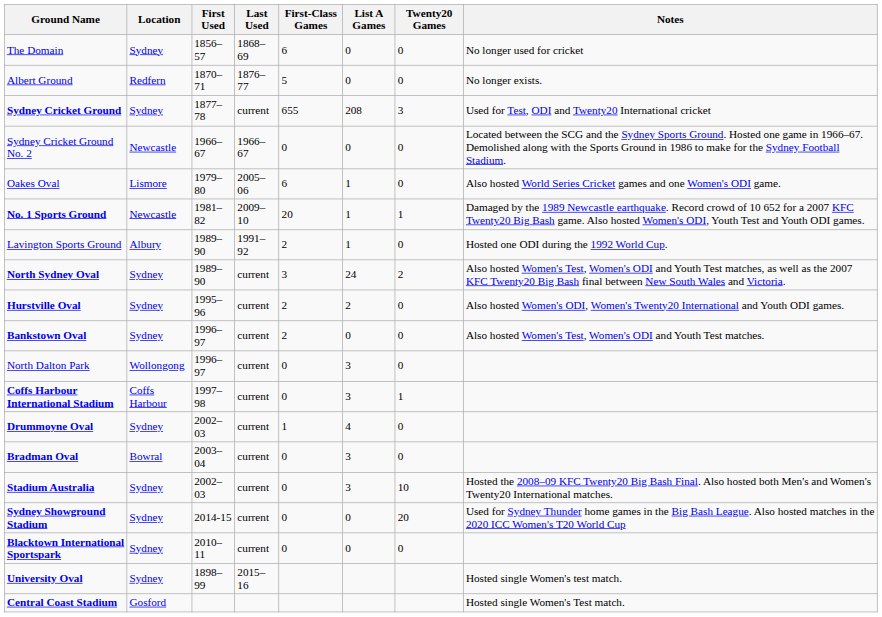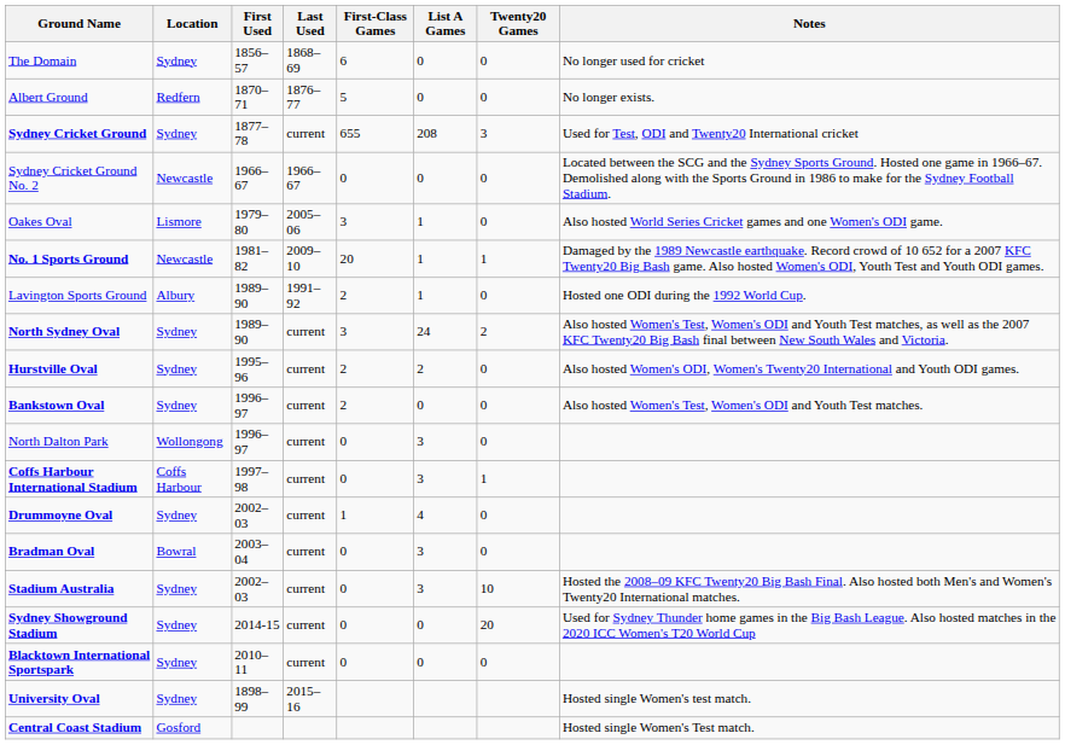 <table class="wikitable sortable">
 <tr>
 <th>Ground Name</th>
 <th>Location</th>
 <th>First Used</th>
 <th>Last Used</th>
 <th>First-Class Games</th>
 <th>List A Games</th>
 <th>Twenty20 Games</th>
 <th>Notes</th>
 </tr>
 <tr>
 <td><a href='#'>The Domain</a></td>
 <td><a href='#'>Sydney</a></td>
 <td>1856–57</td>
 <td>1868–69</td>
 <td>6</td>
 <td>0</td>
 <td>0</td>
 <td>No longer used for cricket</td>
 </tr>
 <tr>
 <td><a href='#'>Albert Ground</a></td>
 <td><a href='#'>Redfern</a></td>
 <td>1870–71</td>
 <td>1876–77</td>
 <td>5</td>
 <td>0</td>
 <td>0</td>
 <td>No longer exists.</td>
 </tr>
 <tr>
 <td><strong><a href='#'>Sydney Cricket Ground</a></strong></td>
 <td><a href='#'>Sydney</a></td>
 <td>1877–78</td>
 <td>current</td>
 <td>655</td>
 <td>208</td>
 <td>3</td>
 <td>Used for <a href='#'>Test</a>, <a href='#'>ODI</a> and <a href='#'>Twenty20</a> International cricket</td>
 </tr>
 <tr>
 <td><a href='#'>Sydney Cricket Ground No. 2</a></td>
 <td><a href='#'>Newcastle</a></td>
 <td>1966–67</td>
 <td>1966–67</td>
 <td>0</td>
 <td>0</td>
 <td>0</td>
 <td>Located between the SCG and the <a href='#'>Sydney Sports Ground</a>. Hosted one game in 1966–67. Demolished along with the Sports Ground in 1986 to make for the <a href='#'>Sydney Football Stadium</a>.</td>
 </tr>
 <tr>
 <td><a href='#'>Oakes Oval</a></td>
 <td><a href='#'>Lismore</a></td>
 <td>1979–80</td>
 <td>2005–06</td>
-<td>6</td>
+<td>3</td>
 <td>1</td>
 <td>0</td>
 <td>Also hosted <a href='#'>World Series Cricket</a> games and one <a href='#'>Women's ODI</a> game.</td>
 </tr>
 <tr>
 <td><strong><a href='#'>No. 1 Sports Ground</a></strong></td>
 <td><a href='#'>Newcastle</a></td>
 <td>1981–82</td>
 <td>2009–10</td>
 <td>20</td>
 <td>1</td>
 <td>1</td>
 <td>Damaged by the <a href='#'>1989 Newcastle earthquake</a>. Record crowd of 10 652 for a 2007 <a href='#'>KFC Twenty20 Big Bash</a> game. Also hosted <a href='#'>Women's ODI</a>, Youth Test and Youth ODI games.</td>
 </tr>
 <tr>
 <td><a href='#'>Lavington Sports Ground</a></td>
 <td><a href='#'>Albury</a></td>
 <td>1989–90</td>
 <td>1991–92</td>
 <td>2</td>
 <td>1</td>
 <td>0</td>
 <td>Hosted one ODI during the <a href='#'>1992 World Cup</a>.</td>
 </tr>
 <tr>
 <td><strong><a href='#'>North Sydney Oval</a></strong></td>
 <td><a href='#'>Sydney</a></td>
 <td>1989–90</td>
 <td>current</td>
 <td>3</td>
 <td>24</td>
 <td>2</td>
 <td>Also hosted <a href='#'>Women's Test</a>, <a href='#'>Women's ODI</a> and Youth Test matches, as well as the 2007 <a href='#'>KFC Twenty20 Big Bash</a> final between <a href='#'>New South Wales</a> and <a href='#'>Victoria</a>.</td>
 </tr>
 <tr>
 <td><strong><a href='#'>Hurstville Oval</a></strong></td>
 <td><a href='#'>Sydney</a></td>
 <td>1995–96</td>
 <td>current</td>
 <td>2</td>
 <td>2</td>
 <td>0</td>
 <td>Also hosted <a href='#'>Women's ODI</a>, <a href='#'>Women's Twenty20 International</a> and Youth ODI games.</td>
 </tr>
 <tr>
 <td><strong><a href='#'>Bankstown Oval</a></strong></td>
 <td><a href='#'>Sydney</a></td>
 <td>1996–97</td>
 <td>current</td>
 <td>2</td>
 <td>0</td>
 <td>0</td>
 <td>Also hosted <a href='#'>Women's Test</a>, <a href='#'>Women's ODI</a> and Youth Test matches.</td>
 </tr>
 <tr>
 <td><a href='#'>North Dalton Park</a></td>
 <td><a href='#'>Wollongong</a></td>
 <td>1996–97</td>
 <td>current</td>
 <td>0</td>
 <td>3</td>
 <td>0</td>
 <td></td>
 </tr>
 <tr>
 <td><strong><a href='#'>Coffs Harbour International Stadium</a></strong></td>
 <td><a href='#'>Coffs Harbour</a></td>
 <td>1997–98</td>
 <td>current</td>
 <td>0</td>
 <td>3</td>
 <td>1</td>
 <td></td>
 </tr>
 <tr>
 <td><strong><a href='#'>Drummoyne Oval</a></strong></td>
 <td><a href='#'>Sydney</a></td>
 <td>2002–03</td>
 <td>current</td>
 <td>1</td>
 <td>4</td>
 <td>0</td>
 <td></td>
 </tr>
 <tr>
 <td><strong><a href='#'>Bradman Oval</a></strong></td>
 <td><a href='#'>Bowral</a></td>
 <td>2003–04</td>
 <td>current</td>
 <td>0</td>
 <td>3</td>
 <td>0</td>
 <td></td>
 </tr>
 <tr>
 <td><strong><a href='#'>Stadium Australia</a></strong></td>
 <td><a href='#'>Sydney</a></td>
 <td>2002–03</td>
 <td>current</td>
 <td>0</td>
 <td>3</td>
 <td>10</td>
 <td>Hosted the <a href='#'>2008–09 KFC Twenty20 Big Bash Final</a>. Also hosted both Men's and Women's Twenty20 International matches.</td>
 </tr>
 <tr>
 <td><strong><a href='#'>Sydney Showground Stadium</a></strong></td>
 <td><a href='#'>Sydney</a></td>
 <td>2014-15</td>
 <td>current</td>
 <td>0</td>
 <td>0</td>
 <td>20</td>
 <td>Used for <a href='#'>Sydney Thunder</a> home games in the <a href='#'>Big Bash League</a>. Also hosted matches in the <a href='#'>2020 ICC Women's T20 World Cup</a></td>
 </tr>
 <tr>
 <td><strong><a href='#'>Blacktown International Sportspark</a></strong></td>
 <td><a href='#'>Sydney</a></td>
 <td>2010–11</td>
 <td>current</td>
 <td>0</td>
 <td>0</td>
 <td>0</td>
 <td></td>
 </tr>
 <tr>
 <td><strong><a href='#'>University Oval</a></strong></td>
 <td><a href='#'>Sydney</a></td>
 <td>1898–99</td>
 <td>2015–16</td>
 <td></td>
 <td></td>
 <td></td>
 <td>Hosted single Women's test match.</td>
 </tr>
 <tr>
 <td><strong><a href='#'>Central Coast Stadium</a></strong></td>
 <td><a href='#'>Gosford</a></td>
 <td></td>
 <td></td>
 <td></td>
 <td></td>
 <td></td>
 <td>Hosted single Women's Test match.</td>
 </tr>
 </table>
